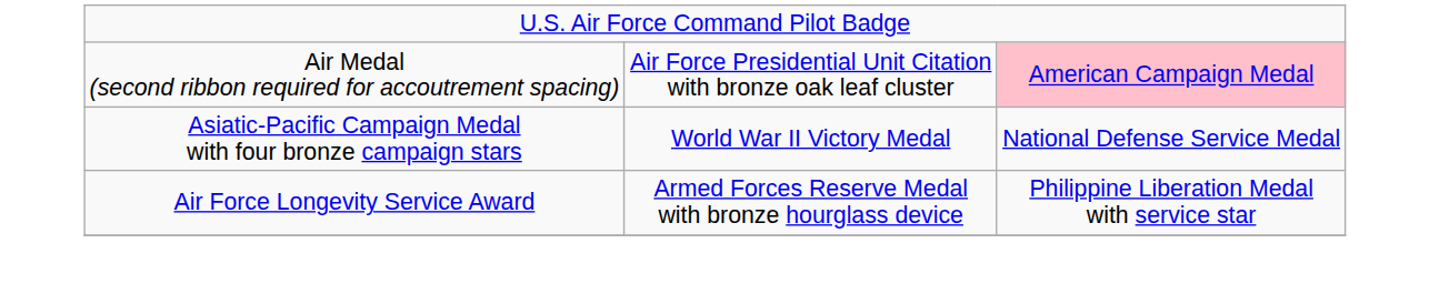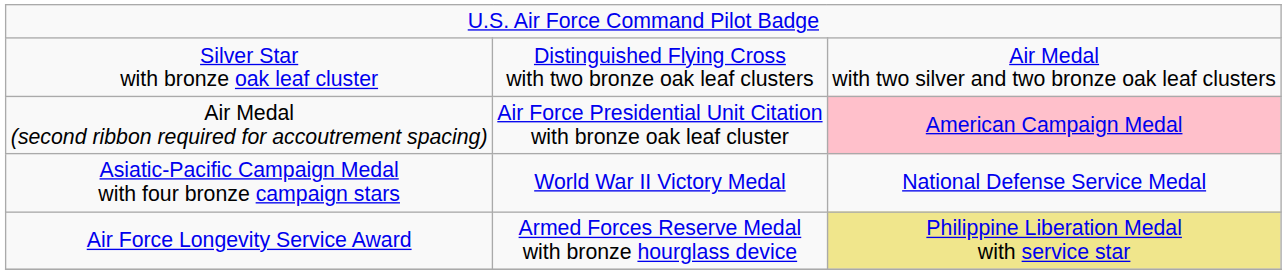 <table class="wikitable" style="margin:1em auto; text-align:center;">
 <tr>
 <td colspan="3"><a href='#'>U.S. Air Force Command Pilot Badge</a></td>
+</tr>
+<tr>
+<td><a href='#'>Silver Star</a><br>with bronze <a href='#'>oak leaf cluster</a></td>
+<td><a href='#'>Distinguished Flying Cross</a><br>with two bronze oak leaf clusters</td>
+<td><a href='#'>Air Medal</a><br>with two silver and two bronze oak leaf clusters</td>
 </tr>
 <tr>
 <td>Air Medal<br><em>(second ribbon required for accoutrement spacing)</em></td>
 <td><a href='#'>Air Force Presidential Unit Citation</a><br>with bronze oak leaf cluster</td>
 <td style="background: pink;"><a href='#'>American Campaign Medal</a></td>
 </tr>
 <tr>
 <td><a href='#'>Asiatic-Pacific Campaign Medal</a><br>with four bronze <a href='#'>campaign stars</a></td>
 <td><a href='#'>World War II Victory Medal</a></td>
 <td><a href='#'>National Defense Service Medal</a></td>
 </tr>
 <tr>
 <td><a href='#'>Air Force Longevity Service Award</a></td>
 <td><a href='#'>Armed Forces Reserve Medal</a><br>with bronze <a href='#'>hourglass device</a></td>
-<td><a href='#'>Philippine Liberation Medal</a><br>with <a href='#'>service star</a></td>
+<td style="background: khaki;"><a href='#'>Philippine Liberation Medal</a><br>with <a href='#'>service star</a></td>
 </tr>
 <tr>
 </tr>
 </table>
